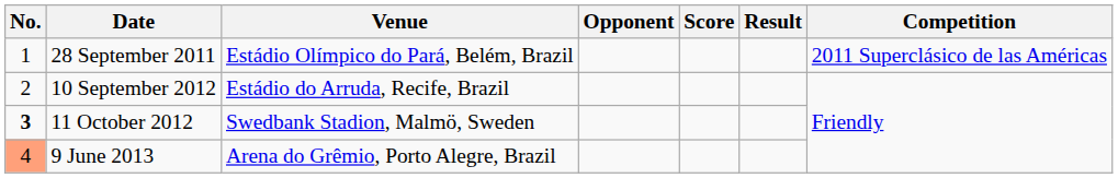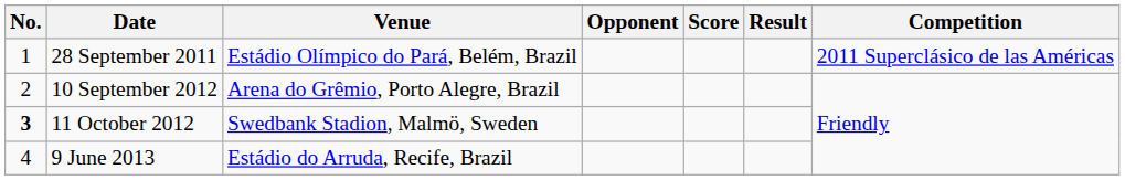 <table class="wikitable sortable">
 <tr>
 <th>No.</th>
 <th>Date</th>
 <th>Venue</th>
 <th>Opponent</th>
 <th>Score</th>
 <th>Result</th>
 <th>Competition</th>
 </tr>
 <tr>
 <td align=center>1</td>
 <td>28 September 2011</td>
 <td><a href='#'>Estádio Olímpico do Pará</a>, Belém, Brazil</td>
 <td></td>
 <td></td>
 <td></td>
 <td><a href='#'>2011 Superclásico de las Américas</a></td>
 </tr>
 <tr>
 <td align=center>2</td>
 <td>10 September 2012</td>
-<td><a href='#'>Estádio do Arruda</a>, Recife, Brazil</td>
+<td><a href='#'>Arena do Grêmio</a>, Porto Alegre, Brazil</td>
 <td></td>
 <td></td>
 <td></td>
 <td rowspan=3><a href='#'>Friendly</a></td>
 </tr>
 <tr>
 <td align=center><strong>3</strong></td>
 <td>11 October 2012</td>
 <td><a href='#'>Swedbank Stadion</a>, Malmö, Sweden</td>
 <td></td>
 <td></td>
 <td></td>
 </tr>
 <tr>
-<td align=center style="background: lightsalmon;">4</td>
+<td align=center>4</td>
 <td>9 June 2013</td>
-<td><a href='#'>Arena do Grêmio</a>, Porto Alegre, Brazil</td>
+<td><a href='#'>Estádio do Arruda</a>, Recife, Brazil</td>
 <td></td>
 <td></td>
 <td></td>
 </tr>
 </table>
